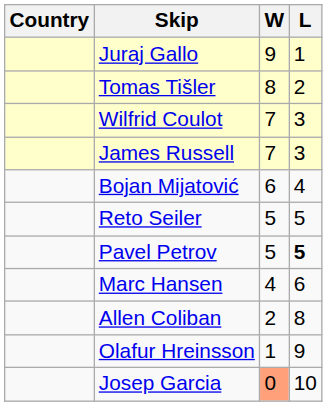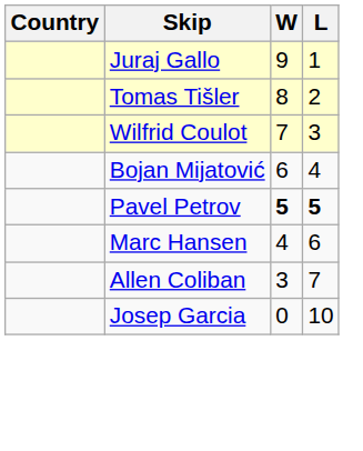 <table class=wikitable>
 <tr>
 <th>Country</th>
 <th>Skip</th>
 <th>W</th>
 <th>L</th>
 </tr>
 <tr bgcolor=#ffffcc>
 <td></td>
 <td><a href='#'>Juraj Gallo</a></td>
 <td>9</td>
 <td>1</td>
 </tr>
 <tr bgcolor=#ffffcc>
 <td></td>
 <td><a href='#'>Tomas Tišler</a></td>
 <td>8</td>
 <td>2</td>
 </tr>
 <tr bgcolor=#ffffcc>
 <td></td>
 <td><a href='#'>Wilfrid Coulot</a></td>
 <td>7</td>
 <td>3</td>
 </tr>
-<tr bgcolor=#ffffcc>
-<td></td>
-<td><a href='#'>James Russell</a></td>
-<td>7</td>
-<td>3</td>
-</tr>
 <tr>
 <td></td>
 <td><a href='#'>Bojan Mijatović</a></td>
 <td>6</td>
 <td>4</td>
 </tr>
 <tr>
 <td></td>
-<td><a href='#'>Reto Seiler</a></td>
-<td>5</td>
-<td>5</td>
-</tr>
-<tr>
-<td></td>
 <td><a href='#'>Pavel Petrov</a></td>
-<td>5</td>
+<td><strong>5</strong></td>
 <td><strong>5</strong></td>
 </tr>
 <tr>
 <td></td>
 <td><a href='#'>Marc Hansen</a></td>
 <td>4</td>
 <td>6</td>
 </tr>
 <tr>
 <td></td>
 <td><a href='#'>Allen Coliban</a></td>
-<td>2</td>
-<td>8</td>
-</tr>
-<tr>
-<td></td>
-<td><a href='#'>Olafur Hreinsson</a></td>
-<td>1</td>
-<td>9</td>
+<td>3</td>
+<td>7</td>
 </tr>
 <tr>
 <td></td>
 <td><a href='#'>Josep Garcia</a></td>
-<td style="background: lightsalmon;">0</td>
+<td>0</td>
 <td>10</td>
 </tr>
 </table>
